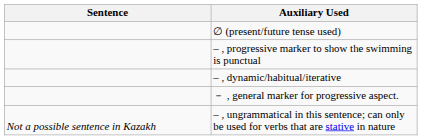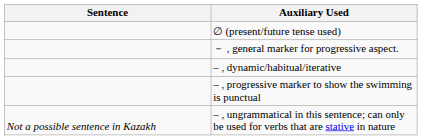 <table class="wikitable">
 <tr>
 <th width=50%>Sentence</th>
 <th width=50%>Auxiliary Used</th>
 </tr>
 <tr>
 <td></td>
 <td>∅ (present/future tense used)</td>
 </tr>
 <tr>
 <td></td>
-<td><strong></strong> – , progressive marker to show the swimming is punctual</td>
+<td><strong></strong>－ , general marker for progressive aspect.</td>
 </tr>
 <tr>
 <td></td>
 <td><strong></strong> – , dynamic/habitual/iterative</td>
 </tr>
 <tr>
 <td></td>
-<td><strong></strong>－ , general marker for progressive aspect.</td>
+<td><strong></strong> – , progressive marker to show the swimming is punctual</td>
 </tr>
 <tr>
 <td><br><em>Not a possible sentence in Kazakh</em></td>
 <td><strong></strong> – , ungrammatical in this sentence;  can only be used for verbs that are <a href='#'>stative</a> in nature</td>
 </tr>
 </table>
